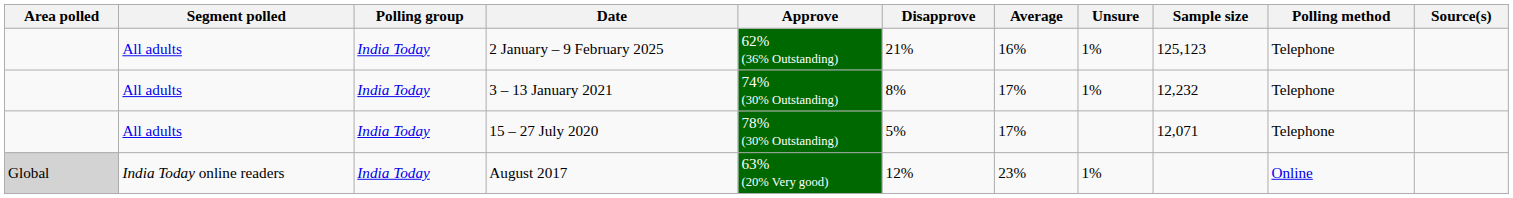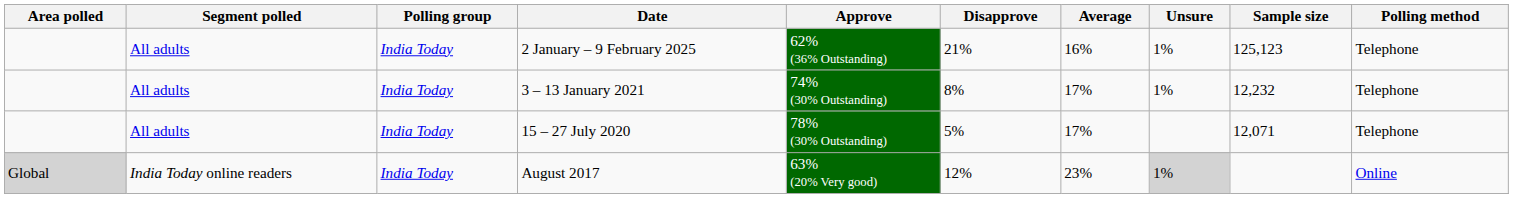 <table class="sortable wikitable static-row-numbers" style="width:100%;">
 <tr style="background:#CCCC;">
 <th>Area polled</th>
 <th>Segment polled</th>
 <th>Polling group</th>
 <th>Date</th>
 <th>Approve</th>
 <th>Disapprove</th>
 <th>Average</th>
 <th>Unsure</th>
 <th>Sample size</th>
 <th>Polling method</th>
-<th>Source(s)</th>
 </tr>
 <tr>
 <td></td>
 <td><a href='#'>All adults</a></td>
 <td><em><a href='#'>India Today</a></em></td>
 <td>2 January – 9 February 2025</td>
 <td style="background:#006800; color: white">62%<br><small>(36% Outstanding)</small></td>
 <td>21%</td>
 <td>16%</td>
 <td>1%</td>
 <td>125,123</td>
 <td>Telephone</td>
-<td></td>
 </tr>
 <tr>
 <td></td>
 <td><a href='#'>All adults</a></td>
 <td><em><a href='#'>India Today</a></em></td>
 <td>3 – 13 January 2021</td>
 <td style="background:#006800; color: white">74%<br><small>(30% Outstanding)</small></td>
 <td>8%</td>
 <td>17%</td>
 <td>1%</td>
 <td>12,232</td>
 <td>Telephone</td>
-<td></td>
 </tr>
 <tr>
 <td></td>
 <td><a href='#'>All adults</a></td>
 <td><em><a href='#'>India Today</a></em></td>
 <td>15 – 27 July 2020</td>
 <td style="background:#006800; color: white">78%<br><small>(30% Outstanding)</small></td>
 <td>5%</td>
 <td>17%</td>
 <td></td>
 <td>12,071</td>
 <td>Telephone</td>
-<td></td>
 </tr>
 <tr>
 <td style="background: lightgrey;">Global</td>
 <td><em>India Today</em> online readers</td>
 <td><em><a href='#'>India Today</a></em></td>
 <td>August 2017</td>
 <td style="background:#006800; color: white">63%<br><small>(20% Very good)</small></td>
 <td>12%</td>
 <td>23%</td>
-<td>1%</td>
+<td style="background: lightgrey;">1%</td>
 <td></td>
 <td><a href='#'>Online</a></td>
-<td></td>
 </tr>
 </table>
